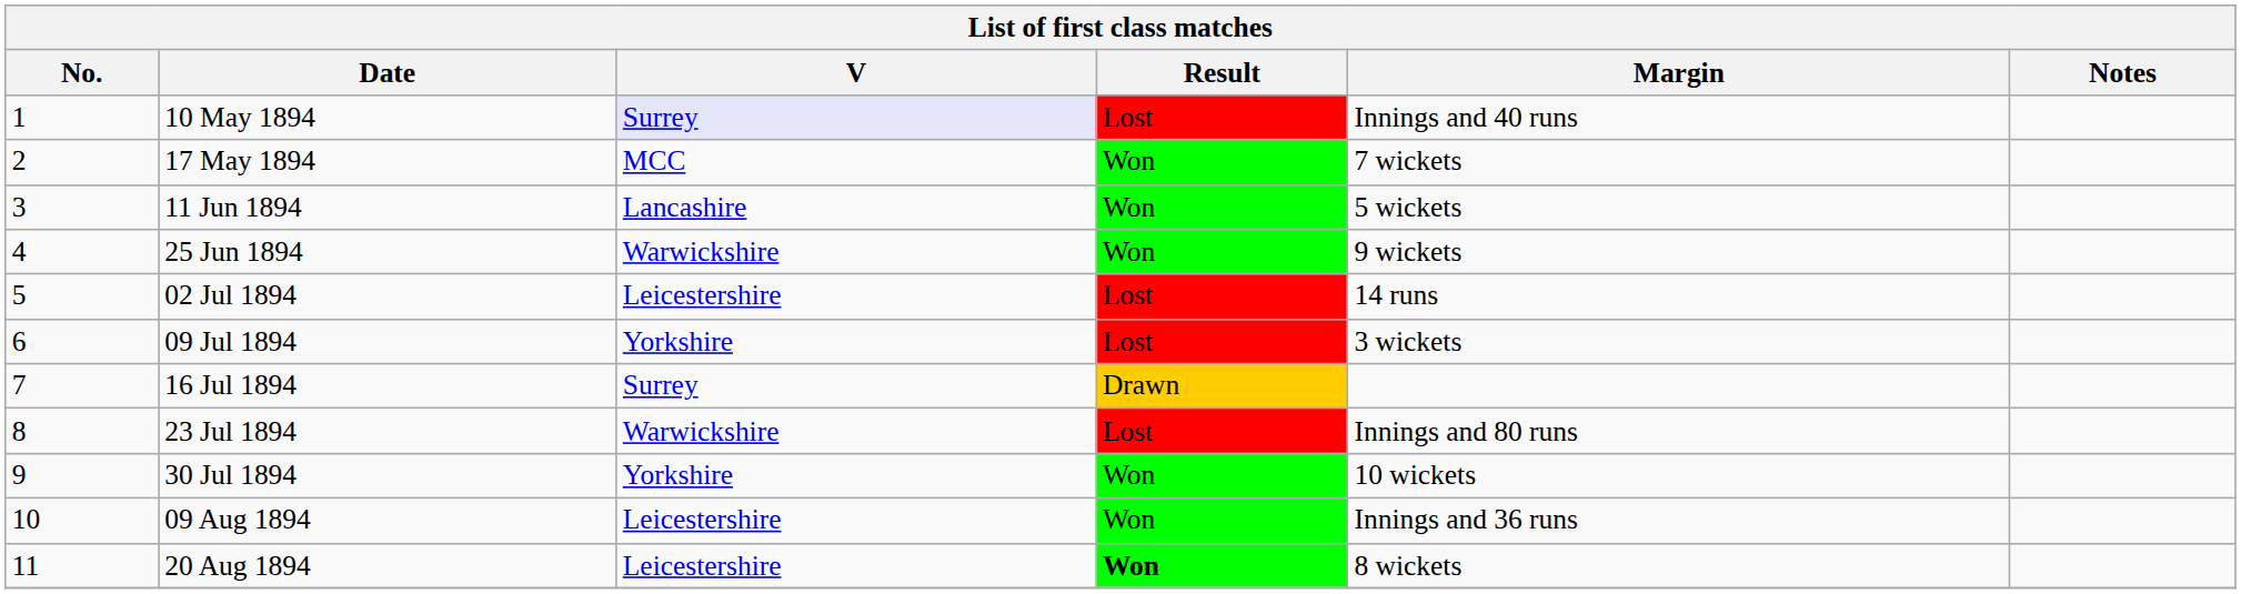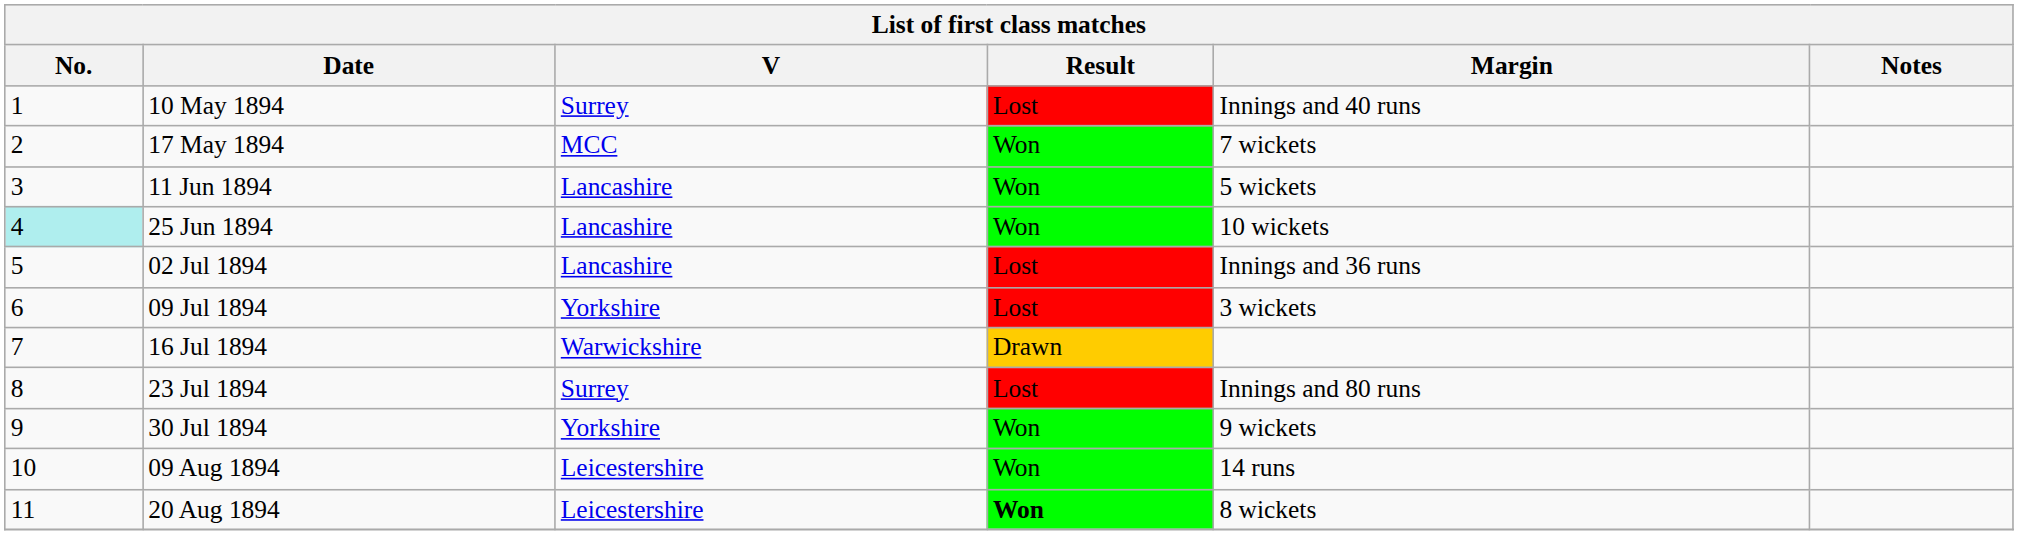 <table class="wikitable" width="100%">
 <tr>
 <th bgcolor="#efefef" colspan=6>List of  first class matches</th>
 </tr>
 <tr bgcolor="#efefef">
 <th>No.</th>
 <th>Date</th>
 <th>V</th>
 <th>Result</th>
 <th>Margin</th>
 <th>Notes</th>
 </tr>
 <tr>
 <td>1</td>
 <td>10 May 1894</td>
-<td style="background: lavender;"><a href='#'>Surrey</a><br> </td>
+<td><a href='#'>Surrey</a><br> </td>
 <td bgcolor="#FF0000">Lost</td>
 <td>Innings and 40 runs</td>
 <td></td>
 </tr>
 <tr>
 <td>2</td>
 <td>17 May 1894</td>
 <td><a href='#'>MCC</a><br> </td>
 <td bgcolor="#00FF00">Won</td>
 <td>7 wickets</td>
 <td></td>
 </tr>
 <tr>
 <td>3</td>
 <td>11 Jun 1894</td>
 <td><a href='#'>Lancashire</a> <br> </td>
 <td bgcolor="#00FF00">Won</td>
 <td>5 wickets</td>
 <td></td>
 </tr>
 <tr>
-<td>4</td>
+<td style="background: paleturquoise;">4</td>
 <td>25 Jun 1894</td>
-<td><a href='#'>Warwickshire</a> <br> </td>
+<td><a href='#'>Lancashire</a> <br> </td>
 <td bgcolor="#00FF00">Won</td>
-<td>9 wickets</td>
+<td>10 wickets</td>
 <td></td>
 </tr>
 <tr>
 <td>5</td>
 <td>02 Jul 1894</td>
-<td><a href='#'>Leicestershire</a><br> </td>
+<td><a href='#'>Lancashire</a> <br> </td>
 <td bgcolor="#FF0000">Lost</td>
-<td>14 runs</td>
+<td>Innings and 36 runs</td>
 <td></td>
 </tr>
 <tr>
 <td>6</td>
 <td>09 Jul 1894</td>
 <td><a href='#'>Yorkshire</a> <br> </td>
 <td bgcolor="#FF0000">Lost</td>
 <td>3 wickets</td>
 <td></td>
 </tr>
 <tr>
 <td>7</td>
 <td>16 Jul 1894</td>
-<td><a href='#'>Surrey</a><br> </td>
+<td><a href='#'>Warwickshire</a> <br></td>
 <td bgcolor="#FFCC00">Drawn</td>
 <td></td>
 <td></td>
 </tr>
 <tr>
 <td>8</td>
 <td>23 Jul 1894</td>
-<td><a href='#'>Warwickshire</a> <br></td>
+<td><a href='#'>Surrey</a><br> </td>
 <td bgcolor="#FF0000">Lost</td>
 <td>Innings and 80 runs</td>
 <td></td>
 </tr>
 <tr>
 <td>9</td>
 <td>30 Jul 1894</td>
 <td><a href='#'>Yorkshire</a> <br> </td>
 <td bgcolor="#00FF00">Won</td>
-<td>10 wickets</td>
+<td>9 wickets</td>
 <td></td>
 </tr>
 <tr>
 <td>10</td>
 <td>09 Aug 1894</td>
 <td><a href='#'>Leicestershire</a><br> </td>
 <td bgcolor="#00FF00">Won</td>
-<td>Innings and 36 runs</td>
+<td>14 runs</td>
 <td></td>
 </tr>
 <tr>
 <td>11</td>
 <td>20 Aug 1894</td>
 <td><a href='#'>Leicestershire</a> <br> </td>
 <td bgcolor="#00FF00"><strong>Won</strong></td>
 <td>8 wickets</td>
 <td></td>
 </tr>
 <tr>
 </tr>
 </table>
